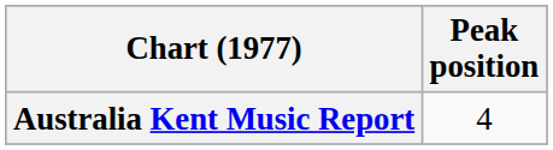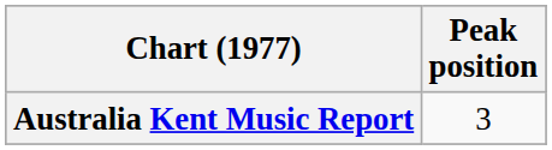 <table class="wikitable sortable plainrowheaders">
 <tr>
 <th scope="col">Chart (1977)</th>
 <th scope="col">Peak<br>position</th>
 </tr>
 <tr>
 <th scope="row">Australia <a href='#'>Kent Music Report</a></th>
-<td style="text-align:center;">4</td>
+<td style="text-align:center;">3</td>
 </tr>
 </table>
